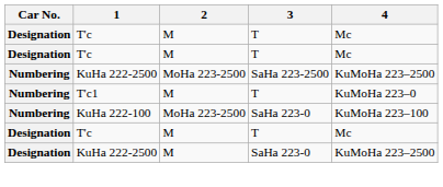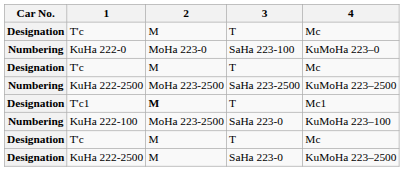 <table class="wikitable">
 <tr>
 <th>Car No.</th>
 <th>1</th>
 <th>2</th>
 <th>3</th>
 <th>4</th>
 </tr>
 <tr>
 <th>Designation</th>
 <td>T'c</td>
 <td>M</td>
 <td>T</td>
 <td>Mc</td>
 </tr>
 <tr>
+<th>Numbering</th>
+<td>KuHa 222-0</td>
+<td>MoHa 223-0</td>
+<td>SaHa 223-100</td>
+<td>KuMoHa 223–0</td>
+</tr>
+<tr>
 <th>Designation</th>
 <td>T'c</td>
 <td>M</td>
 <td>T</td>
 <td>Mc</td>
 </tr>
 <tr>
 <th>Numbering</th>
 <td>KuHa 222-2500</td>
 <td>MoHa 223-2500</td>
 <td>SaHa 223-2500</td>
 <td>KuMoHa 223–2500</td>
 </tr>
 <tr>
-<th>Numbering</th>
+<th>Designation</th>
 <td>T'c1</td>
-<td>M</td>
+<td><strong>M</strong></td>
 <td>T</td>
-<td>KuMoHa 223–0</td>
+<td>Mc1</td>
 </tr>
 <tr>
 <th>Numbering</th>
 <td>KuHa 222-100</td>
 <td>MoHa 223-2500</td>
 <td>SaHa 223-0</td>
 <td>KuMoHa 223–100</td>
 </tr>
 <tr>
 <th>Designation</th>
 <td>T'c</td>
 <td>M</td>
 <td>T</td>
 <td>Mc</td>
 </tr>
 <tr>
 <th>Designation</th>
 <td>KuHa 222-2500</td>
 <td>M</td>
 <td>SaHa 223-0</td>
 <td>KuMoHa 223–2500</td>
 </tr>
 </table>
